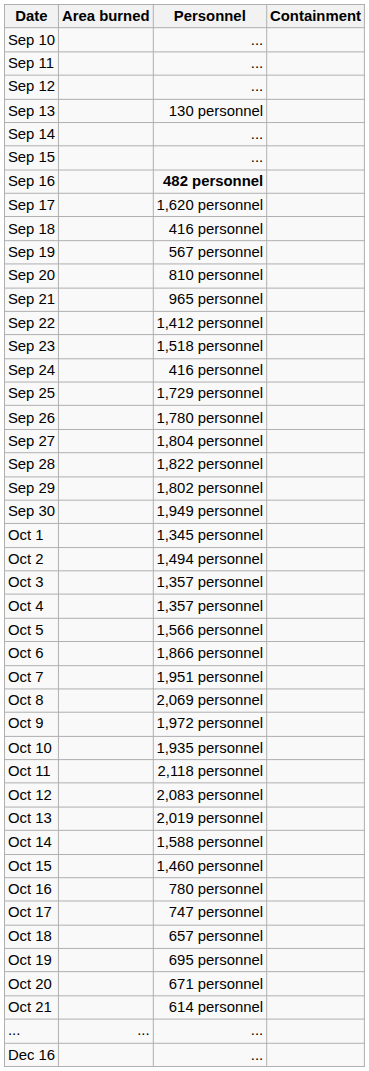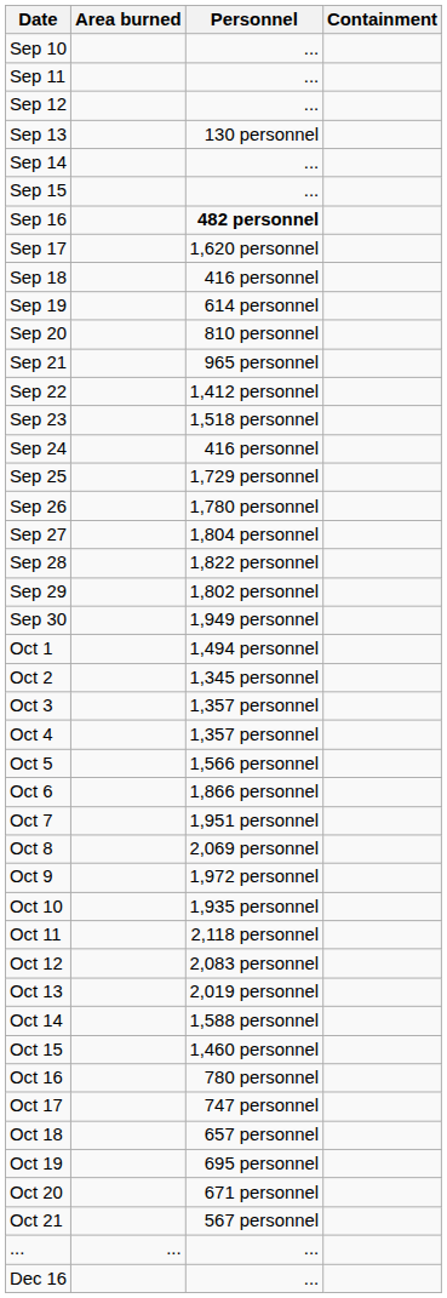 <table class="wikitable" style="text-align: right;">
 <tr>
 <th>Date</th>
 <th>Area burned</th>
 <th>Personnel</th>
 <th>Containment</th>
 </tr>
 <tr>
 <td style="text-align: left;">Sep 10</td>
 <td></td>
 <td>...</td>
 <td style="text-align: left;"></td>
 </tr>
 <tr>
 <td style="text-align: left;">Sep 11</td>
 <td></td>
 <td>...</td>
 <td style="text-align: left;"></td>
 </tr>
 <tr>
 <td style="text-align: left;">Sep 12</td>
 <td></td>
 <td>...</td>
 <td style="text-align: left;"></td>
 </tr>
 <tr>
 <td style="text-align: left;">Sep 13</td>
 <td></td>
 <td>130 personnel</td>
 <td style="text-align: left;"></td>
 </tr>
 <tr>
 <td style="text-align: left;">Sep 14</td>
 <td></td>
 <td>...</td>
 <td style="text-align: left;"></td>
 </tr>
 <tr>
 <td style="text-align: left;">Sep 15</td>
 <td></td>
 <td>...</td>
 <td style="text-align: left;"></td>
 </tr>
 <tr>
 <td style="text-align: left;">Sep 16</td>
 <td></td>
 <td><strong>482 personnel</strong></td>
 <td style="text-align: left;"></td>
 </tr>
 <tr>
 <td style="text-align: left;">Sep 17</td>
 <td></td>
 <td>1,620 personnel</td>
 <td style="text-align: left;"></td>
 </tr>
 <tr>
 <td style="text-align: left;">Sep 18</td>
 <td></td>
 <td>416 personnel</td>
 <td style="text-align: left;"></td>
 </tr>
 <tr>
 <td style="text-align: left;">Sep 19</td>
 <td></td>
-<td>567 personnel</td>
+<td>614 personnel</td>
 <td style="text-align: left;"></td>
 </tr>
 <tr>
 <td style="text-align: left;">Sep 20</td>
 <td></td>
 <td>810 personnel</td>
 <td style="text-align: left;"></td>
 </tr>
 <tr>
 <td style="text-align: left;">Sep 21</td>
 <td></td>
 <td>965 personnel</td>
 <td style="text-align: left;"></td>
 </tr>
 <tr>
 <td style="text-align: left;">Sep 22</td>
 <td></td>
 <td>1,412 personnel</td>
 <td style="text-align: left;"></td>
 </tr>
 <tr>
 <td style="text-align: left;">Sep 23</td>
 <td></td>
 <td>1,518 personnel</td>
 <td style="text-align: left;"></td>
 </tr>
 <tr>
 <td style="text-align: left;">Sep 24</td>
 <td></td>
 <td>416 personnel</td>
 <td style="text-align: left;"></td>
 </tr>
 <tr>
 <td style="text-align: left;">Sep 25</td>
 <td></td>
 <td>1,729 personnel</td>
 <td style="text-align: left;"></td>
 </tr>
 <tr>
 <td style="text-align: left;">Sep 26</td>
 <td></td>
 <td>1,780 personnel</td>
 <td style="text-align: left;"></td>
 </tr>
 <tr>
 <td style="text-align: left;">Sep 27</td>
 <td></td>
 <td>1,804 personnel</td>
 <td style="text-align: left;"></td>
 </tr>
 <tr>
 <td style="text-align: left;">Sep 28</td>
 <td></td>
 <td>1,822 personnel</td>
 <td style="text-align: left;"></td>
 </tr>
 <tr>
 <td style="text-align: left;">Sep 29</td>
 <td></td>
 <td>1,802 personnel</td>
 <td style="text-align: left;"></td>
 </tr>
 <tr>
 <td style="text-align: left;">Sep 30</td>
 <td></td>
 <td>1,949 personnel</td>
 <td style="text-align: left;"></td>
 </tr>
 <tr>
 <td style="text-align: left;">Oct 1</td>
 <td></td>
-<td>1,345 personnel</td>
+<td>1,494 personnel</td>
 <td style="text-align: left;"></td>
 </tr>
 <tr>
 <td style="text-align: left;">Oct 2</td>
 <td></td>
-<td>1,494 personnel</td>
+<td>1,345 personnel</td>
 <td style="text-align: left;"></td>
 </tr>
 <tr>
 <td style="text-align: left;">Oct 3</td>
 <td></td>
 <td>1,357 personnel</td>
 <td style="text-align: left;"></td>
 </tr>
 <tr>
 <td style="text-align: left;">Oct 4</td>
 <td></td>
 <td>1,357 personnel</td>
 <td style="text-align: left;"></td>
 </tr>
 <tr>
 <td style="text-align: left;">Oct 5</td>
 <td></td>
 <td>1,566 personnel</td>
 <td style="text-align: left;"></td>
 </tr>
 <tr>
 <td style="text-align: left;">Oct 6</td>
 <td></td>
 <td>1,866 personnel</td>
 <td style="text-align: left;"></td>
 </tr>
 <tr>
 <td style="text-align: left;">Oct 7</td>
 <td></td>
 <td>1,951 personnel</td>
 <td style="text-align: left;"></td>
 </tr>
 <tr>
 <td style="text-align: left;">Oct 8</td>
 <td></td>
 <td>2,069 personnel</td>
 <td style="text-align: left;"></td>
 </tr>
 <tr>
 <td style="text-align: left;">Oct 9</td>
 <td></td>
 <td>1,972 personnel</td>
 <td style="text-align: left;"></td>
 </tr>
 <tr>
 <td style="text-align: left;">Oct 10</td>
 <td></td>
 <td>1,935 personnel</td>
 <td style="text-align: left;"></td>
 </tr>
 <tr>
 <td style="text-align: left;">Oct 11</td>
 <td></td>
 <td>2,118 personnel</td>
 <td style="text-align: left;"></td>
 </tr>
 <tr>
 <td style="text-align: left;">Oct 12</td>
 <td></td>
 <td>2,083 personnel</td>
 <td style="text-align: left;"></td>
 </tr>
 <tr>
 <td style="text-align: left;">Oct 13</td>
 <td></td>
 <td>2,019 personnel</td>
 <td style="text-align: left;"></td>
 </tr>
 <tr>
 <td style="text-align: left;">Oct 14</td>
 <td></td>
 <td>1,588 personnel</td>
 <td style="text-align: left;"></td>
 </tr>
 <tr>
 <td style="text-align: left;">Oct 15</td>
 <td></td>
 <td>1,460 personnel</td>
 <td style="text-align: left;"></td>
 </tr>
 <tr>
 <td style="text-align: left;">Oct 16</td>
 <td></td>
 <td>780 personnel</td>
 <td style="text-align: left;"></td>
 </tr>
 <tr>
 <td style="text-align: left;">Oct 17</td>
 <td></td>
 <td>747 personnel</td>
 <td style="text-align: left;"></td>
 </tr>
 <tr>
 <td style="text-align: left;">Oct 18</td>
 <td></td>
 <td>657 personnel</td>
 <td style="text-align: left;"></td>
 </tr>
 <tr>
 <td style="text-align: left;">Oct 19</td>
 <td></td>
 <td>695 personnel</td>
 <td style="text-align: left;"></td>
 </tr>
 <tr>
 <td style="text-align: left;">Oct 20</td>
 <td></td>
 <td>671 personnel</td>
 <td style="text-align: left;"></td>
 </tr>
 <tr>
 <td style="text-align: left;">Oct 21</td>
 <td></td>
-<td>614 personnel</td>
+<td>567 personnel</td>
 <td style="text-align: left;"></td>
 </tr>
 <tr>
 <td style="text-align: left;">...</td>
 <td>...</td>
 <td>...</td>
 <td style="text-align: left;"></td>
 </tr>
 <tr>
 <td style="text-align: left;">Dec 16</td>
 <td></td>
 <td>...</td>
 <td style="text-align: left;"></td>
 </tr>
 </table>
